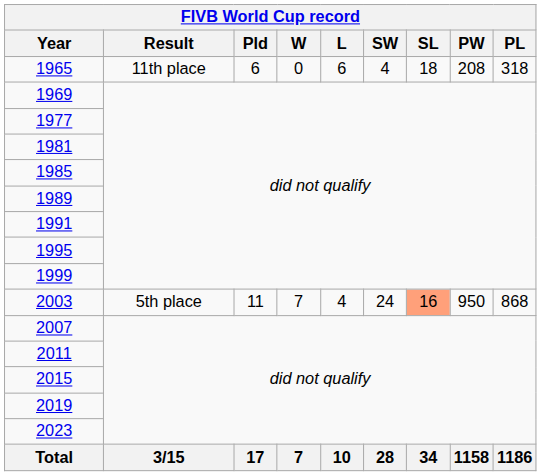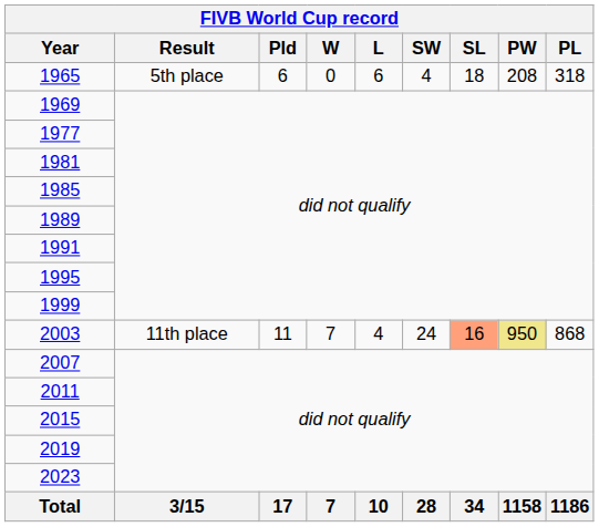 <table class="wikitable" style="text-align:center">
 <tr>
 <th colspan=9><a href='#'>FIVB World Cup record</a></th>
 </tr>
 <tr>
 <th width=90>Year</th>
 <th width=120>Result</th>
 <th width=35>Pld</th>
 <th width=35>W</th>
 <th width=35>L</th>
 <th width=35>SW</th>
 <th width=35>SL</th>
 <th width=35>PW</th>
 <th width=35>PL</th>
 </tr>
 <tr>
 <td> <a href='#'>1965</a></td>
-<td>11th place</td>
+<td>5th place</td>
 <td>6</td>
 <td>0</td>
 <td>6</td>
 <td>4</td>
 <td>18</td>
 <td>208</td>
 <td>318</td>
 </tr>
 <tr>
 <td> <a href='#'>1969</a></td>
 <td colspan=8 rowspan=8><em>did not qualify</em></td>
 </tr>
 <tr>
 <td> <a href='#'>1977</a></td>
 </tr>
 <tr>
 <td> <a href='#'>1981</a></td>
 </tr>
 <tr>
 <td> <a href='#'>1985</a></td>
 </tr>
 <tr>
 <td> <a href='#'>1989</a></td>
 </tr>
 <tr>
 <td> <a href='#'>1991</a></td>
 </tr>
 <tr>
 <td> <a href='#'>1995</a></td>
 </tr>
 <tr>
 <td> <a href='#'>1999</a></td>
 </tr>
 <tr>
 <td> <a href='#'>2003</a></td>
-<td>5th place</td>
+<td>11th place</td>
 <td>11</td>
 <td>7</td>
 <td>4</td>
 <td>24</td>
 <td style="background: lightsalmon;">16</td>
-<td>950</td>
+<td style="background: khaki;">950</td>
 <td>868</td>
 </tr>
 <tr>
 <td> <a href='#'>2007</a></td>
 <td colspan=8 rowspan=5><em>did not qualify</em></td>
 </tr>
 <tr>
 <td> <a href='#'>2011</a></td>
 </tr>
 <tr>
 <td> <a href='#'>2015</a></td>
 </tr>
 <tr>
 <td> <a href='#'>2019</a></td>
 </tr>
 <tr>
 <td> <a href='#'>2023</a></td>
 </tr>
 <tr>
 <th>Total</th>
 <th>3/15</th>
 <th>17</th>
 <th>7</th>
 <th>10</th>
 <th>28</th>
 <th>34</th>
 <th>1158</th>
 <th>1186</th>
 </tr>
 </table>
